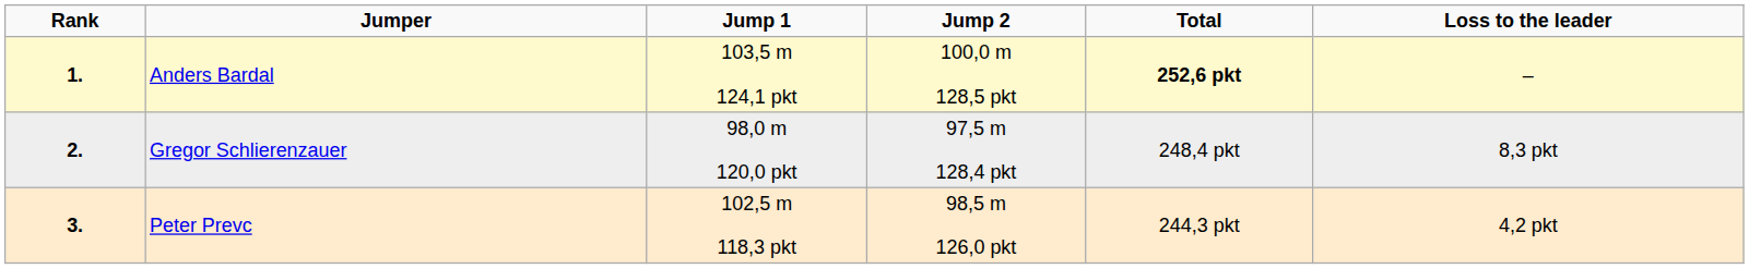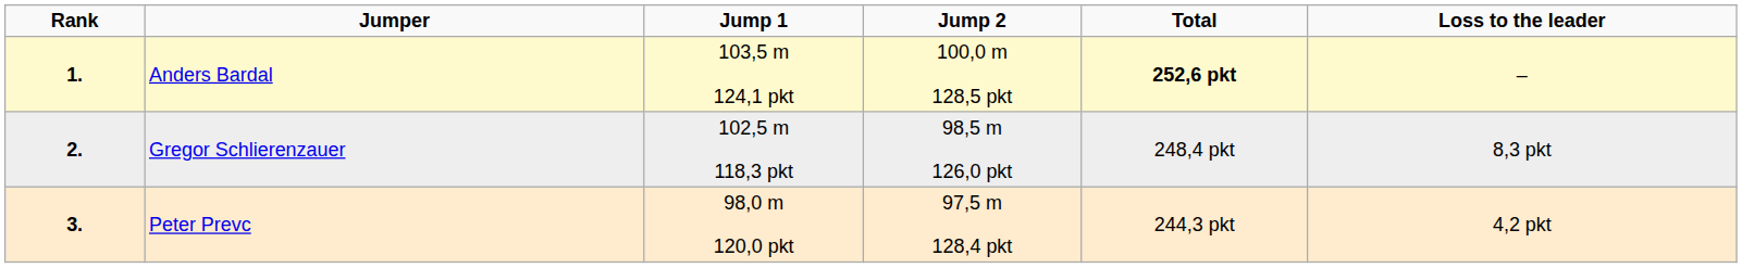 <table border="2" cellpadding="3" cellspacing="2" style="margin: 1em 1em 10px 0px; border: 1px solid rgb(170, 170, 170); border-collapse: collapse; font-size: 89%; text-align: center; background: rgb(249, 249, 249); width:100%">
 <tr>
 <th>Rank</th>
 <th>Jumper</th>
 <th>Jump 1</th>
 <th>Jump 2</th>
 <th>Total</th>
 <th>Loss to the leader</th>
 </tr>
 <tr bgcolor="FFFACD">
 <td><strong>1.</strong></td>
 <td align="left"><a href='#'>Anders Bardal</a></td>
 <td>103,5 m<br><br>124,1 pkt</td>
 <td>100,0 m<br><br>128,5 pkt<br></td>
 <td><strong>252,6 pkt</strong></td>
 <td>–</td>
 </tr>
 <tr bgcolor="eeeeee">
 <td><strong>2.</strong></td>
 <td align="left"><a href='#'>Gregor Schlierenzauer</a></td>
-<td>98,0 m<br><br>120,0 pkt<br></td>
-<td>97,5 m<br><br>128,4 pkt<br></td>
+<td>102,5 m<br><br>118,3 pkt<br></td>
+<td>98,5 m<br><br>126,0 pkt<br></td>
 <td>248,4 pkt</td>
 <td>8,3 pkt</td>
 </tr>
 <tr bgcolor="ffebcd">
 <td><strong>3.</strong></td>
 <td align="left"><a href='#'>Peter Prevc</a></td>
-<td>102,5 m<br><br>118,3 pkt<br></td>
-<td>98,5 m<br><br>126,0 pkt<br></td>
+<td>98,0 m<br><br>120,0 pkt<br></td>
+<td>97,5 m<br><br>128,4 pkt<br></td>
 <td>244,3 pkt</td>
 <td>4,2 pkt</td>
 </tr>
 </table>
